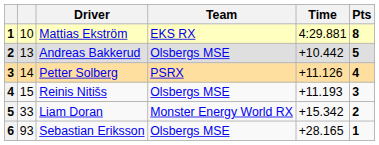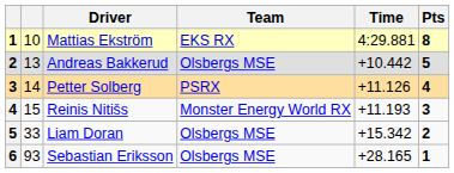 <table class=wikitable style="font-size:95%">
 <tr>
 <th></th>
 <th></th>
 <th>Driver</th>
 <th>Team</th>
 <th>Time</th>
 <th>Pts</th>
 </tr>
 <tr>
 <th style="background:#ffffbf;">1</th>
 <td style="background:#ffffbf;">10</td>
 <td style="background:#ffffbf;"> <a href='#'>Mattias Ekström</a></td>
 <td style="background:#ffffbf;"><a href='#'>EKS RX</a></td>
 <td style="background:#ffffbf;">4:29.881</td>
 <td style="background:#ffffbf;"><strong>8</strong></td>
 </tr>
 <tr>
 <th style="background:#dfdfdf;">2</th>
 <td style="background:#dfdfdf;">13</td>
 <td style="background:#dfdfdf;"> <a href='#'>Andreas Bakkerud</a></td>
 <td style="background:#dfdfdf;"><a href='#'>Olsbergs MSE</a></td>
 <td style="background:#dfdfdf;">+10.442</td>
 <td style="background:#dfdfdf;"><strong>5</strong></td>
 </tr>
 <tr>
 <th style="background:#ffdf9f;">3</th>
 <td style="background:#ffdf9f;">14</td>
 <td style="background:#ffdf9f;"> <a href='#'>Petter Solberg</a></td>
 <td style="background:#ffdf9f;"><a href='#'>PSRX</a></td>
 <td style="background:#ffdf9f;">+11.126</td>
 <td style="background:#ffdf9f;"><strong>4</strong></td>
 </tr>
 <tr>
 <th>4</th>
 <td>15</td>
 <td> <a href='#'>Reinis Nitišs</a></td>
-<td><a href='#'>Olsbergs MSE</a></td>
+<td><a href='#'>Monster Energy World RX</a></td>
 <td>+11.193</td>
 <td><strong>3</strong></td>
 </tr>
 <tr>
 <th>5</th>
 <td>33</td>
 <td> <a href='#'>Liam Doran</a></td>
-<td><a href='#'>Monster Energy World RX</a></td>
+<td><a href='#'>Olsbergs MSE</a></td>
 <td>+15.342</td>
 <td><strong>2</strong></td>
 </tr>
 <tr>
 <th>6</th>
 <td>93</td>
 <td> <a href='#'>Sebastian Eriksson</a></td>
 <td><a href='#'>Olsbergs MSE</a></td>
 <td>+28.165</td>
 <td><strong>1</strong></td>
 </tr>
 </table>
